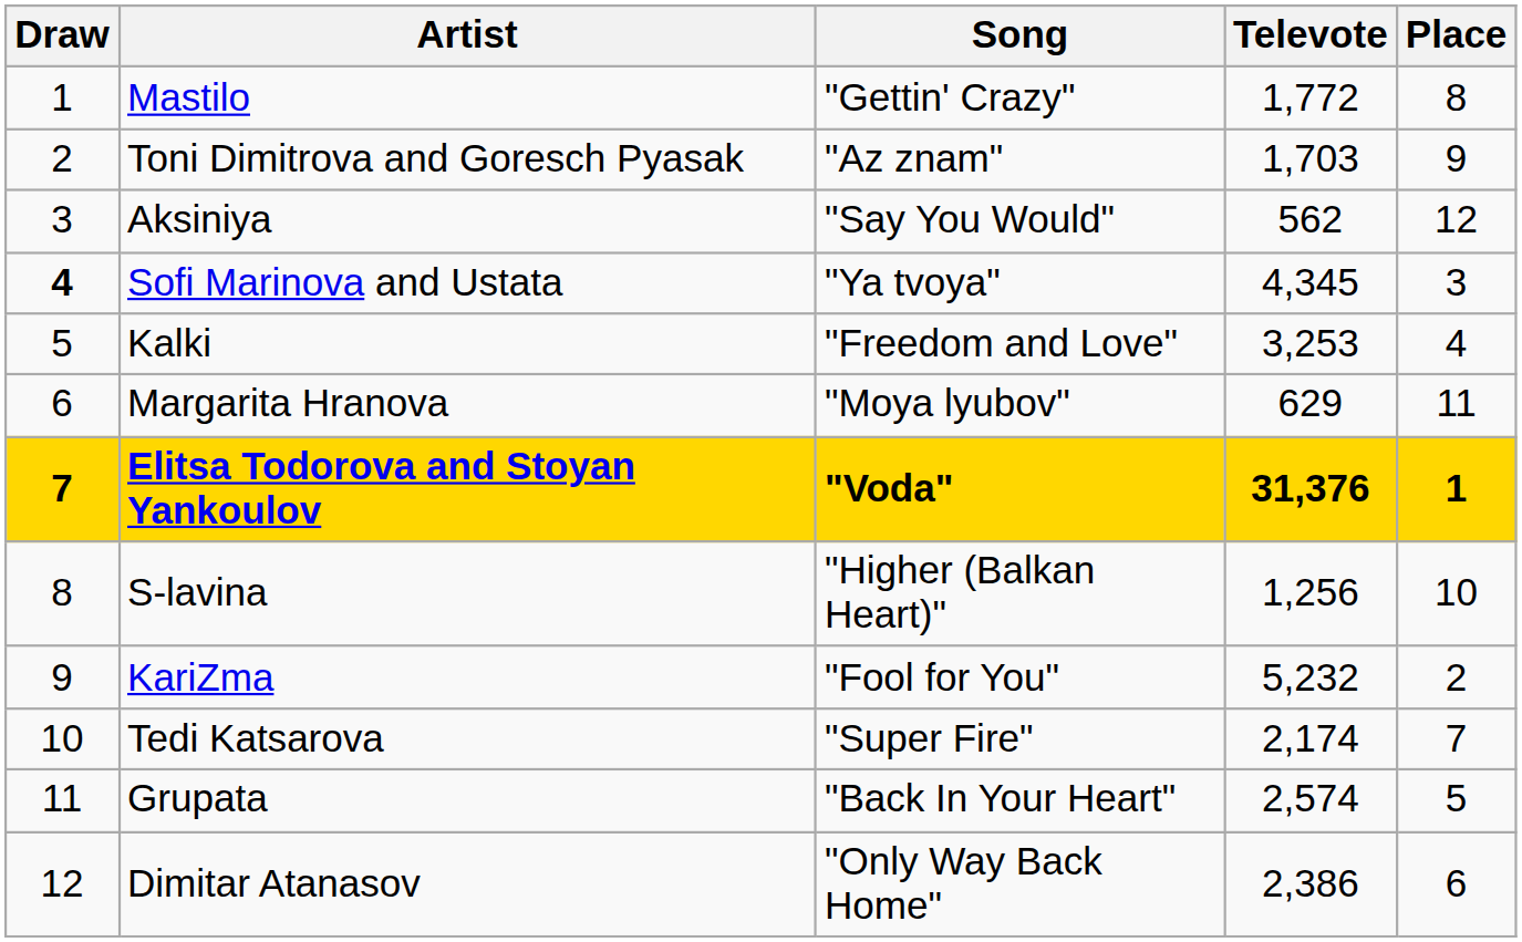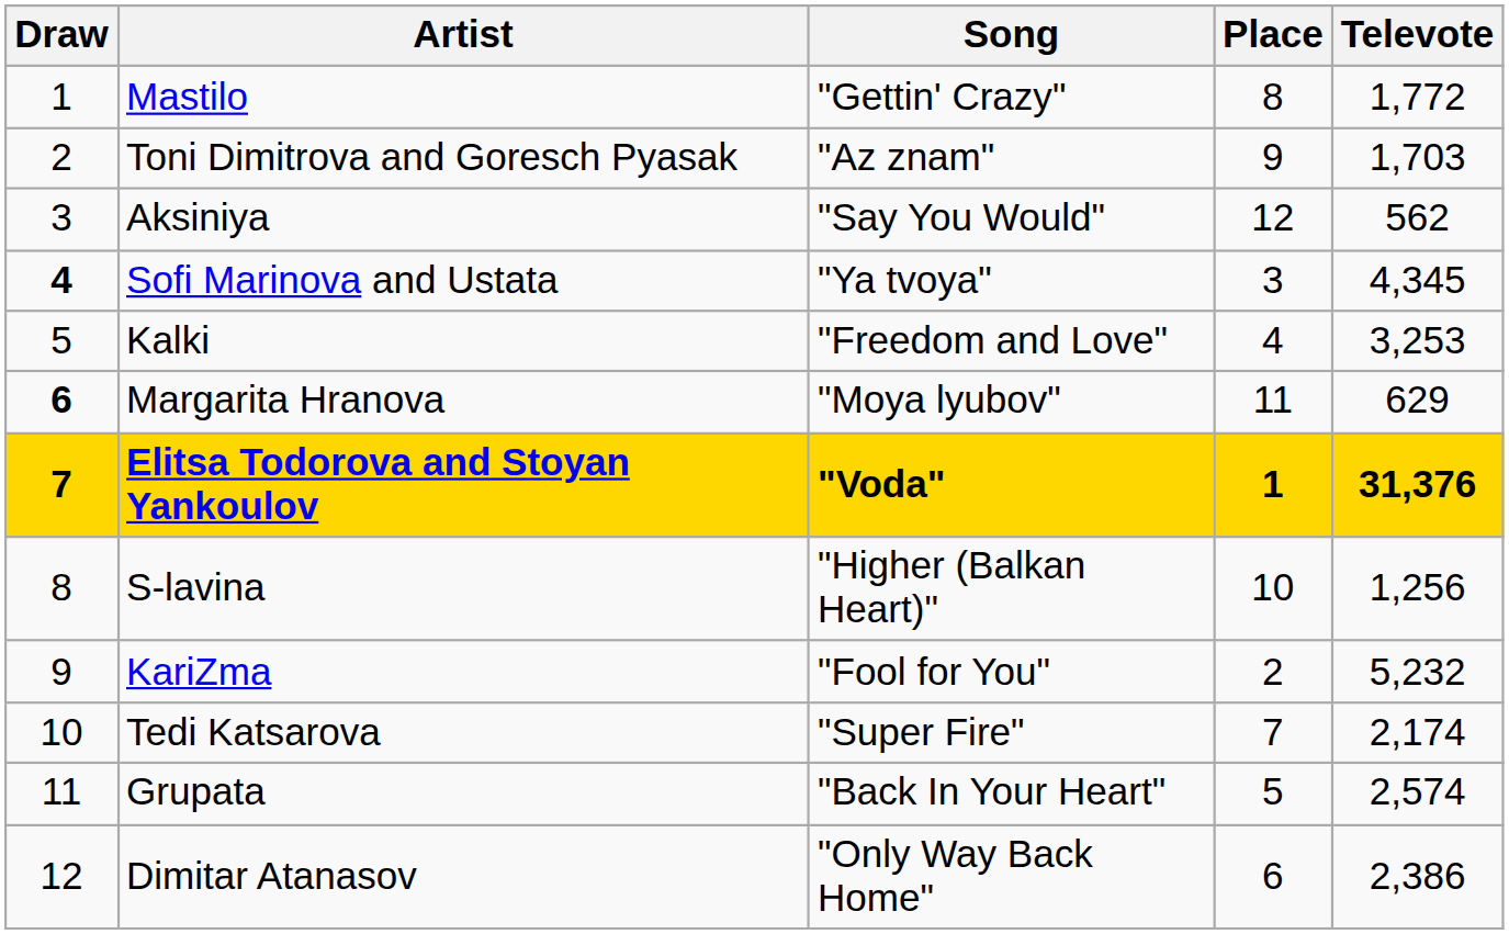 <table class="sortable wikitable" style="margin: 1em auto 1em auto; text-align:center">
 <tr>
 <th>Draw</th>
 <th>Artist</th>
 <th>Song</th>
+<th>Place</th>
 <th>Televote</th>
-<th>Place</th>
 </tr>
 <tr>
 <td>1</td>
 <td align="left"><a href='#'>Mastilo</a></td>
 <td align="left">"Gettin' Crazy"</td>
+<td>8</td>
 <td>1,772</td>
-<td>8</td>
 </tr>
 <tr>
 <td>2</td>
 <td align="left">Toni Dimitrova and Goresch Pyasak</td>
 <td align="left">"Az znam"</td>
+<td>9</td>
 <td>1,703</td>
-<td>9</td>
 </tr>
 <tr>
 <td>3</td>
 <td align="left">Aksiniya</td>
 <td align="left">"Say You Would"</td>
+<td>12</td>
 <td>562</td>
-<td>12</td>
 </tr>
 <tr>
 <td><strong>4</strong></td>
 <td align="left"><a href='#'>Sofi Marinova</a> and Ustata</td>
 <td align="left">"Ya tvoya"</td>
+<td>3</td>
 <td>4,345</td>
-<td>3</td>
 </tr>
 <tr>
 <td>5</td>
 <td align="left">Kalki</td>
 <td align="left">"Freedom and Love"</td>
+<td>4</td>
 <td>3,253</td>
-<td>4</td>
 </tr>
 <tr>
-<td>6</td>
+<td><strong>6</strong></td>
 <td align="left">Margarita Hranova</td>
 <td align="left">"Moya lyubov"</td>
+<td>11</td>
 <td>629</td>
-<td>11</td>
 </tr>
 <tr style="font-weight:bold; background:gold;">
 <td>7</td>
 <td align="left"><a href='#'>Elitsa Todorova and Stoyan Yankoulov</a></td>
 <td align="left">"Voda"</td>
+<td>1</td>
 <td>31,376</td>
-<td>1</td>
 </tr>
 <tr>
 <td>8</td>
 <td align="left" data-sort-value="Slavina">S-lavina</td>
 <td align="left">"Higher (Balkan Heart)"</td>
+<td>10</td>
 <td>1,256</td>
-<td>10</td>
 </tr>
 <tr>
 <td>9</td>
 <td align="left"><a href='#'>KariZma</a></td>
 <td align="left">"Fool for You"</td>
+<td>2</td>
 <td>5,232</td>
-<td>2</td>
 </tr>
 <tr>
 <td>10</td>
 <td align="left">Tedi Katsarova</td>
 <td align="left">"Super Fire"</td>
+<td>7</td>
 <td>2,174</td>
-<td>7</td>
 </tr>
 <tr>
 <td>11</td>
 <td align="left">Grupata</td>
 <td align="left">"Back In Your Heart"</td>
+<td>5</td>
 <td>2,574</td>
-<td>5</td>
 </tr>
 <tr>
 <td>12</td>
 <td align="left">Dimitar Atanasov</td>
 <td align="left">"Only Way Back Home"</td>
+<td>6</td>
 <td>2,386</td>
-<td>6</td>
 </tr>
 </table>
